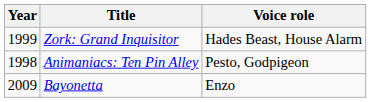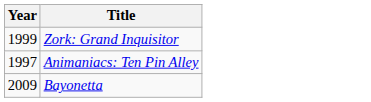 <table class="wikitable sortable">
 <tr>
 <th>Year</th>
 <th>Title</th>
-<th>Voice role</th>
 </tr>
 <tr>
 <td>1999</td>
 <td><em><a href='#'>Zork: Grand Inquisitor</a></em></td>
-<td>Hades Beast, House Alarm</td>
 </tr>
 <tr>
-<td>1998</td>
+<td>1997</td>
 <td><em><a href='#'>Animaniacs: Ten Pin Alley</a></em></td>
-<td>Pesto, Godpigeon</td>
 </tr>
 <tr>
 <td>2009</td>
 <td><em><a href='#'>Bayonetta</a></em></td>
-<td>Enzo</td>
 </tr>
 </table>
